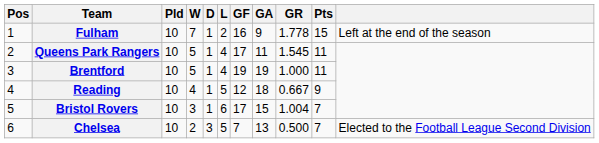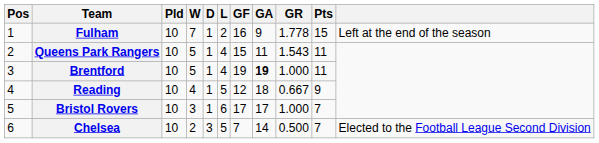 <table class="wikitable">
 <tr>
 <th><abbr>Pos</abbr></th>
 <th>Team</th>
 <th><abbr>Pld</abbr></th>
 <th><abbr>W</abbr></th>
 <th><abbr>D</abbr></th>
 <th><abbr>L</abbr></th>
 <th><abbr>GF</abbr></th>
 <th><abbr>GA</abbr></th>
 <th><abbr>GR</abbr></th>
 <th><abbr>Pts</abbr></th>
 <th></th>
 </tr>
 <tr>
 <td>1</td>
 <th><a href='#'>Fulham</a></th>
 <td>10</td>
 <td>7</td>
 <td>1</td>
 <td>2</td>
 <td>16</td>
 <td>9</td>
 <td>1.778</td>
 <td>15</td>
 <td rowspan="1">Left at the end of the season</td>
 </tr>
 <tr>
 <td>2</td>
 <th><a href='#'>Queens Park Rangers</a></th>
 <td>10</td>
 <td>5</td>
 <td>1</td>
 <td>4</td>
-<td>17</td>
+<td>15</td>
 <td>11</td>
-<td>1.545</td>
+<td>1.543</td>
 <td>11</td>
 <td rowspan="4"></td>
 </tr>
 <tr>
 <td>3</td>
 <th><a href='#'>Brentford</a></th>
 <td>10</td>
 <td>5</td>
 <td>1</td>
 <td>4</td>
 <td>19</td>
-<td>19</td>
+<td><strong>19</strong></td>
 <td>1.000</td>
 <td>11</td>
 </tr>
 <tr>
 <td>4</td>
 <th><a href='#'>Reading</a></th>
 <td>10</td>
 <td>4</td>
 <td>1</td>
 <td>5</td>
 <td>12</td>
 <td>18</td>
 <td>0.667</td>
 <td>9</td>
 </tr>
 <tr>
 <td>5</td>
 <th><a href='#'>Bristol Rovers</a></th>
 <td>10</td>
 <td>3</td>
 <td>1</td>
 <td>6</td>
 <td>17</td>
-<td>15</td>
-<td>1.004</td>
+<td>17</td>
+<td>1.000</td>
 <td>7</td>
 </tr>
 <tr>
 <td>6</td>
 <th><a href='#'>Chelsea</a></th>
 <td>10</td>
 <td>2</td>
 <td>3</td>
 <td>5</td>
 <td>7</td>
-<td>13</td>
+<td>14</td>
 <td>0.500</td>
 <td>7</td>
 <td rowspan="1">Elected to the <a href='#'>Football League Second Division</a></td>
 </tr>
 </table>
